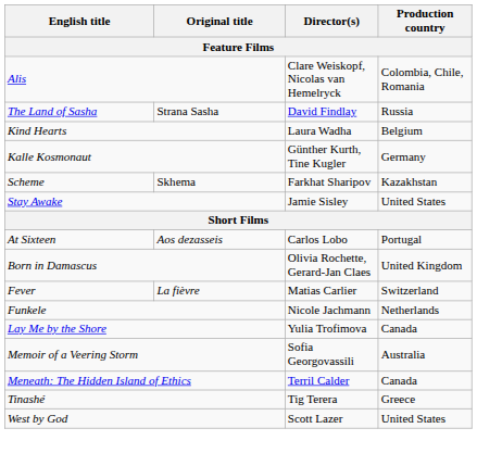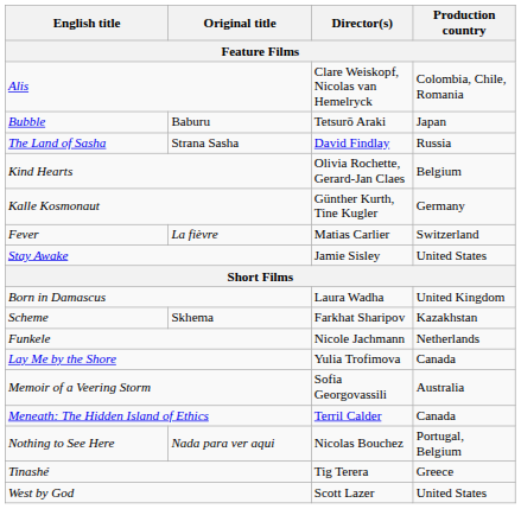 <table class="wikitable" width="100%" cellpadding="5">
 <tr>
 <th scope="col" width="32%">English title</th>
 <th scope="col" width="28%">Original title</th>
 <th scope="col" width="20%">Director(s)</th>
 <th scope="col" width="20%">Production country</th>
 </tr>
 <tr>
 <th colspan="4">Feature Films</th>
 </tr>
 <tr>
 <td colspan=2><em><a href='#'>Alis</a></em></td>
 <td>Clare Weiskopf, Nicolas van Hemelryck</td>
 <td>Colombia, Chile, Romania</td>
 </tr>
 <tr>
+<td colspan=1><em><a href='#'>Bubble</a></em></td>
+<td>Baburu</td>
+<td>Tetsurō Araki</td>
+<td>Japan</td>
+</tr>
+<tr>
 <td colspan=1><em><a href='#'>The Land of Sasha</a></em></td>
 <td>Strana Sasha</td>
 <td><a href='#'>David Findlay</a></td>
 <td>Russia</td>
 </tr>
 <tr>
 <td colspan=2><em>Kind Hearts</em></td>
-<td>Laura Wadha</td>
+<td>Olivia Rochette, Gerard-Jan Claes</td>
 <td>Belgium</td>
 </tr>
 <tr>
 <td colspan=2><em>Kalle Kosmonaut</em></td>
 <td>Günther Kurth, Tine Kugler</td>
 <td>Germany</td>
 </tr>
 <tr>
-<td><em>Scheme</em></td>
-<td>Skhema</td>
-<td>Farkhat Sharipov</td>
-<td>Kazakhstan</td>
+<td><em>Fever</em></td>
+<td><em>La fièvre</em></td>
+<td>Matias Carlier</td>
+<td>Switzerland</td>
 </tr>
 <tr>
 <td colspan=2><em><a href='#'>Stay Awake</a></em></td>
 <td>Jamie Sisley</td>
 <td>United States</td>
 </tr>
 <tr>
 <th colspan="4">Short Films</th>
 </tr>
 <tr>
-<td><em>At Sixteen</em></td>
-<td><em>Aos dezasseis</em></td>
-<td>Carlos Lobo</td>
-<td>Portugal</td>
-</tr>
-<tr>
 <td colspan=2><em>Born in Damascus</em></td>
-<td>Olivia Rochette, Gerard-Jan Claes</td>
+<td>Laura Wadha</td>
 <td>United Kingdom</td>
 </tr>
 <tr>
-<td><em>Fever</em></td>
-<td><em>La fièvre</em></td>
-<td>Matias Carlier</td>
-<td>Switzerland</td>
+<td><em>Scheme</em></td>
+<td>Skhema</td>
+<td>Farkhat Sharipov</td>
+<td>Kazakhstan</td>
 </tr>
 <tr>
 <td colspan=2><em>Funkele</em></td>
 <td>Nicole Jachmann</td>
 <td>Netherlands</td>
 </tr>
 <tr>
 <td colspan=2><em><a href='#'>Lay Me by the Shore</a></em></td>
 <td>Yulia Trofimova</td>
 <td>Canada</td>
 </tr>
 <tr>
 <td colspan=2><em>Memoir of a Veering Storm</em></td>
 <td>Sofia Georgovassili</td>
 <td>Australia</td>
 </tr>
 <tr>
 <td colspan=2><em><a href='#'>Meneath: The Hidden Island of Ethics</a></em></td>
 <td><a href='#'>Terril Calder</a></td>
 <td>Canada</td>
 </tr>
 <tr>
+<td><em>Nothing to See Here</em></td>
+<td><em>Nada para ver aqui</em></td>
+<td>Nicolas Bouchez</td>
+<td>Portugal, Belgium</td>
+</tr>
+<tr>
 <td colspan=2><em>Tinashé</em></td>
 <td>Tig Terera</td>
 <td>Greece</td>
 </tr>
 <tr>
 <td colspan=2><em>West by God</em></td>
 <td>Scott Lazer</td>
 <td>United States</td>
 </tr>
 </table>
